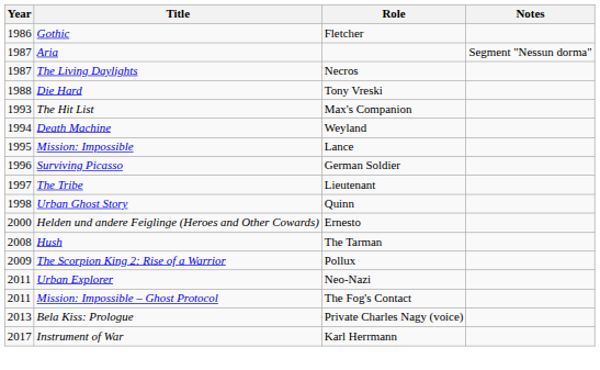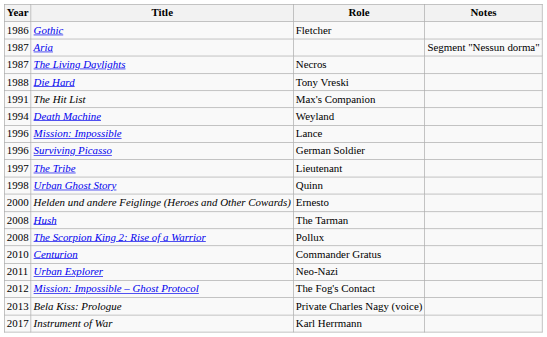 <table class="wikitable sortable">
 <tr>
 <th>Year</th>
 <th>Title</th>
 <th>Role</th>
 <th>Notes</th>
 </tr>
 <tr>
 <td>1986</td>
 <td><em><a href='#'>Gothic</a></em></td>
 <td>Fletcher</td>
 <td></td>
 </tr>
 <tr>
 <td>1987</td>
 <td><em><a href='#'>Aria</a></em></td>
 <td></td>
 <td>Segment "Nessun dorma"</td>
 </tr>
 <tr>
 <td>1987</td>
 <td><em><a href='#'>The Living Daylights</a></em></td>
 <td>Necros</td>
 <td></td>
 </tr>
 <tr>
 <td>1988</td>
 <td><em><a href='#'>Die Hard</a></em></td>
 <td>Tony Vreski</td>
 <td></td>
 </tr>
 <tr>
-<td>1993</td>
+<td>1991</td>
 <td><em>The Hit List</em></td>
 <td>Max's Companion</td>
 <td></td>
 </tr>
 <tr>
 <td>1994</td>
 <td><em><a href='#'>Death Machine</a></em></td>
 <td>Weyland</td>
 <td></td>
 </tr>
 <tr>
-<td>1995</td>
+<td>1996</td>
 <td><em><a href='#'>Mission: Impossible</a></em></td>
 <td>Lance</td>
 <td></td>
 </tr>
 <tr>
 <td>1996</td>
 <td><em><a href='#'>Surviving Picasso</a></em></td>
 <td>German Soldier</td>
 <td></td>
 </tr>
 <tr>
 <td>1997</td>
 <td><em><a href='#'>The Tribe</a></em></td>
 <td>Lieutenant</td>
 <td></td>
 </tr>
 <tr>
 <td>1998</td>
 <td><em><a href='#'>Urban Ghost Story</a></em></td>
 <td>Quinn</td>
 <td></td>
 </tr>
 <tr>
 <td>2000</td>
 <td><em>Helden und andere Feiglinge (Heroes and Other Cowards)</em></td>
 <td>Ernesto</td>
 <td></td>
 </tr>
 <tr>
 <td>2008</td>
 <td><em><a href='#'>Hush</a></em></td>
 <td>The Tarman</td>
 <td></td>
 </tr>
 <tr>
-<td>2009</td>
+<td>2008</td>
 <td><em><a href='#'>The Scorpion King 2: Rise of a Warrior</a></em></td>
 <td>Pollux</td>
+<td></td>
+</tr>
+<tr>
+<td>2010</td>
+<td><em><a href='#'>Centurion</a></em></td>
+<td>Commander Gratus</td>
 <td></td>
 </tr>
 <tr>
 <td>2011</td>
 <td><em><a href='#'>Urban Explorer</a></em></td>
 <td>Neo-Nazi</td>
 <td></td>
 </tr>
 <tr>
-<td>2011</td>
+<td>2012</td>
 <td><em><a href='#'>Mission: Impossible – Ghost Protocol</a></em></td>
 <td>The Fog's Contact</td>
 <td></td>
 </tr>
 <tr>
 <td>2013</td>
 <td><em>Bela Kiss: Prologue</em></td>
 <td>Private Charles Nagy (voice)</td>
 <td></td>
 </tr>
 <tr>
 <td>2017</td>
 <td><em>Instrument of War</em></td>
 <td>Karl Herrmann</td>
 <td></td>
 </tr>
 </table>
